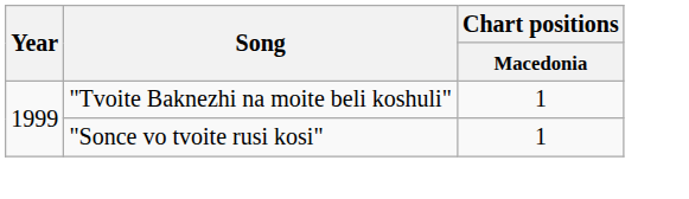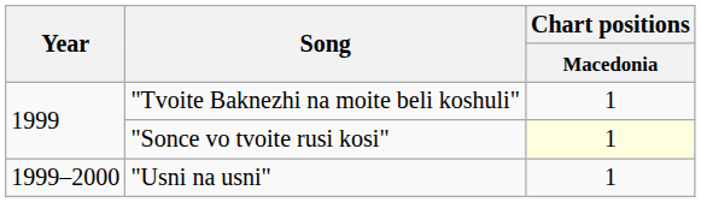 <table class="wikitable">
 <tr>
 <th rowspan="2">Year</th>
 <th rowspan="2">Song</th>
 <th>Chart positions</th>
 </tr>
 <tr>
 <th><small>Macedonia</small></th>
 </tr>
 <tr>
 <td rowspan="2">1999</td>
 <td>"Tvoite Baknezhi na moite beli koshuli"</td>
 <td style="text-align:center;">1</td>
 </tr>
 <tr>
 <td>"Sonce vo tvoite rusi kosi"</td>
+<td style="background: lightyellow; text-align:center;">1</td>
+</tr>
+<tr>
+<td>1999–2000</td>
+<td>"Usni na usni"</td>
 <td style="text-align:center;">1</td>
 </tr>
 </table>
